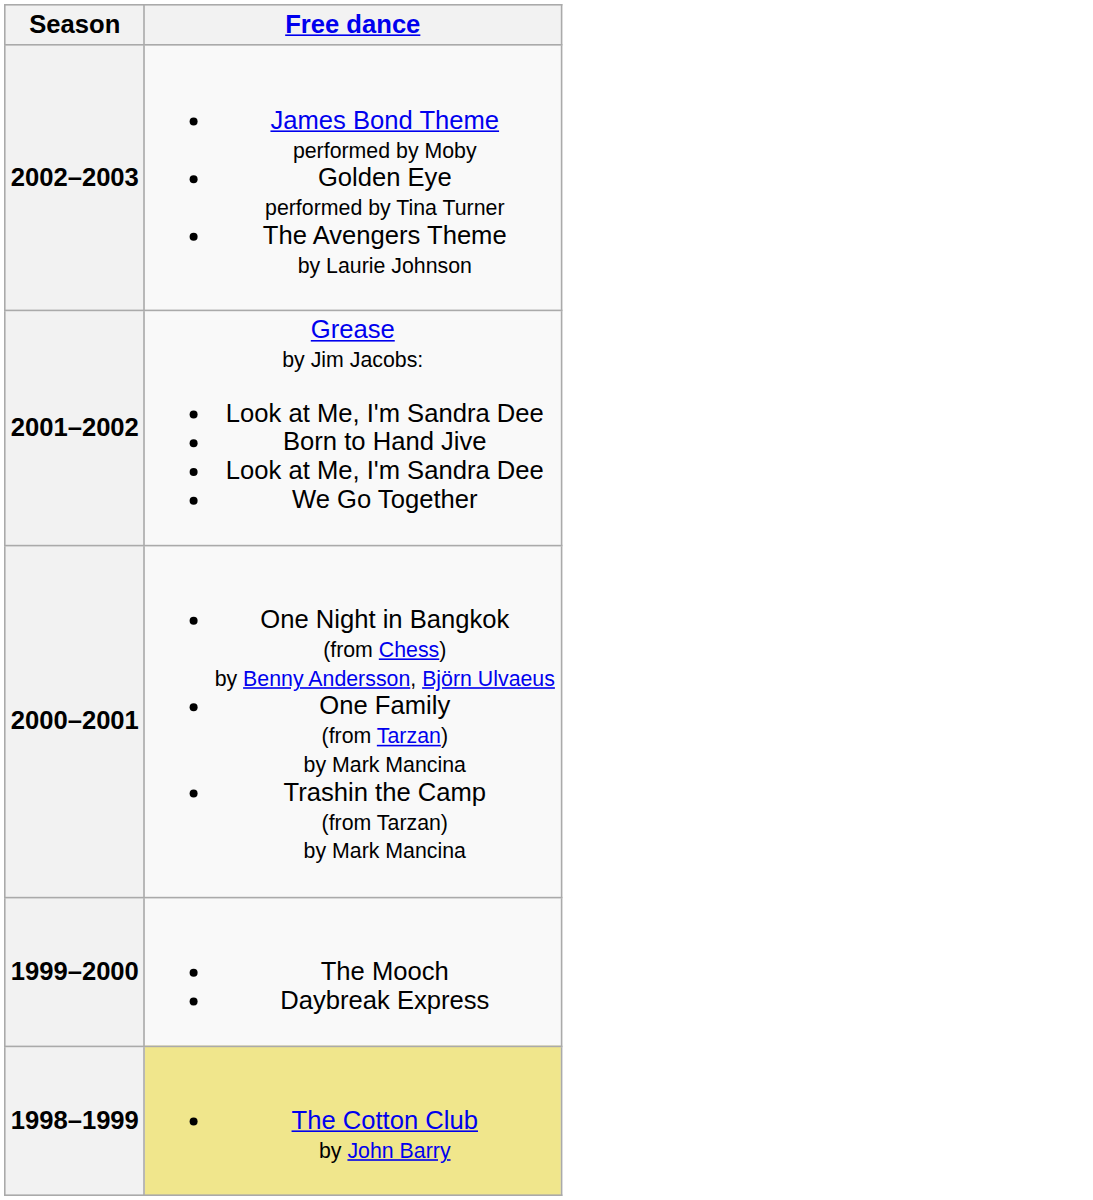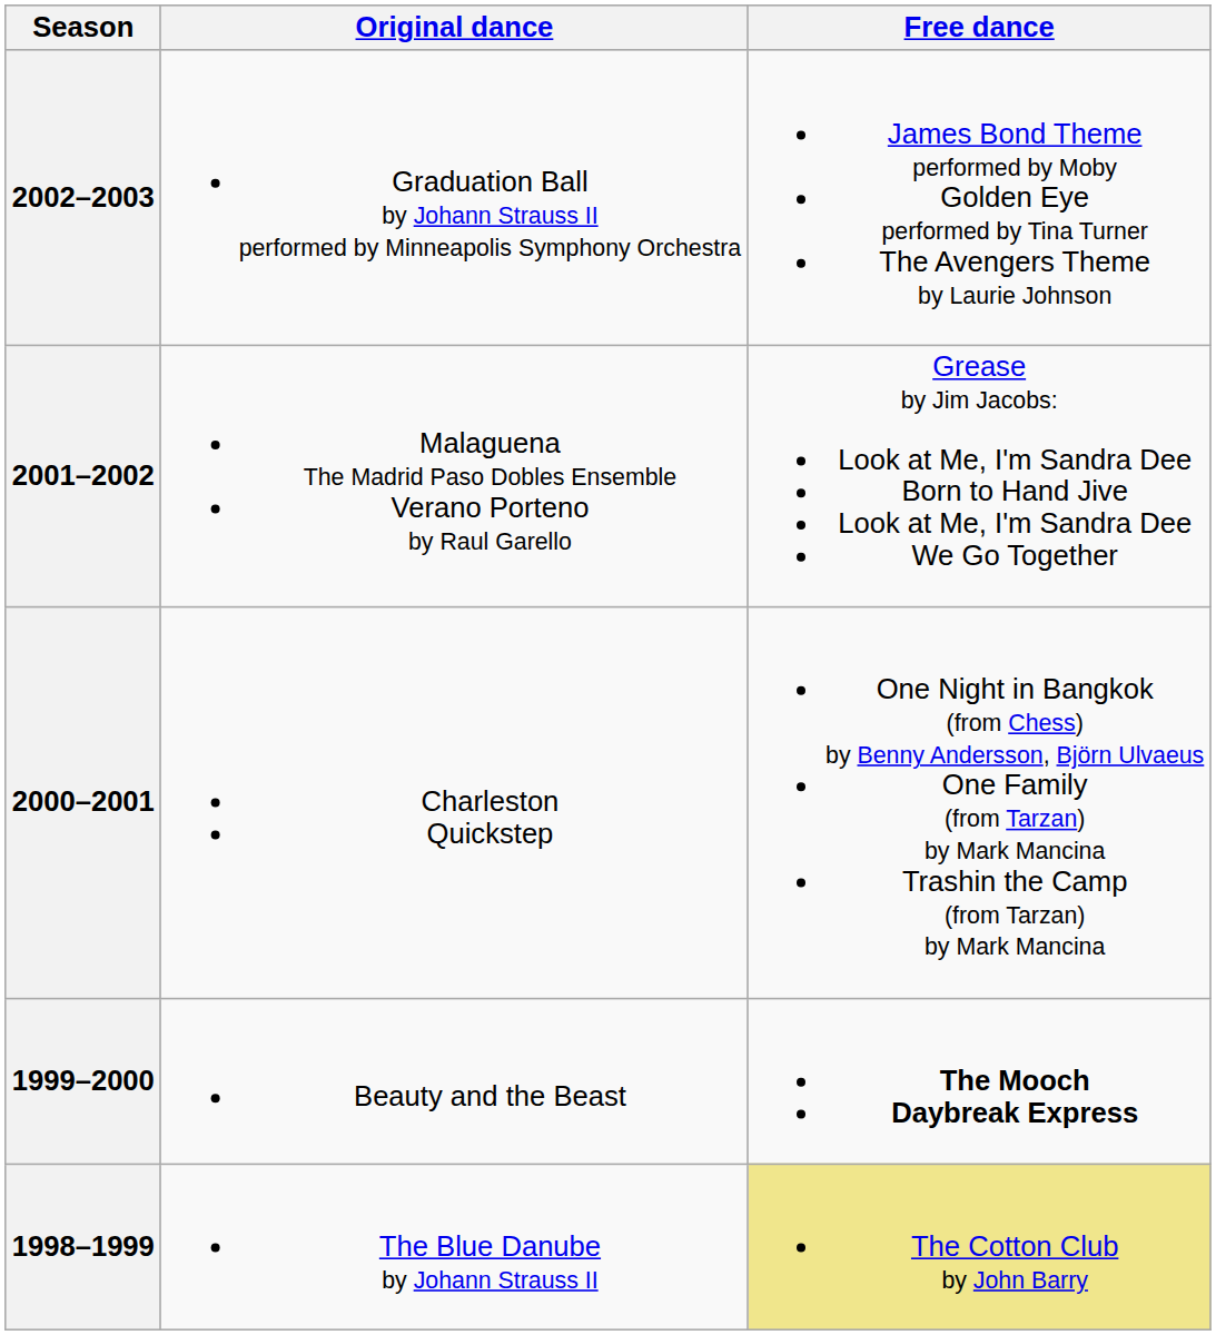 <table class="wikitable" style="text-align:center">
 <tr>
 <th>Season</th>
+<th><a href='#'>Original dance</a></th>
 <th><a href='#'>Free dance</a></th>
 </tr>
 <tr>
 <th>2002–2003 <br> </th>
+<td><br><ul><li>Graduation Ball <br><small> by <a href='#'>Johann Strauss II</a> <br> performed by Minneapolis Symphony Orchestra </small></li></ul></td>
 <td><br><ul><li><a href='#'>James Bond Theme</a> <br><small> performed by Moby </small></li><li>Golden Eye <br><small> performed by Tina Turner </small></li><li>The Avengers Theme <br><small> by Laurie Johnson </small></li></ul></td>
 </tr>
 <tr>
 <th>2001–2002 <br> </th>
+<td><br><ul><li>Malaguena <br><small> The Madrid Paso Dobles Ensemble </small></li><li>Verano Porteno <br><small> by Raul Garello </small></li></ul></td>
 <td><a href='#'>Grease</a> <br><small> by Jim Jacobs: </small><br><ul><li>Look at Me, I'm Sandra Dee</li><li>Born to Hand Jive</li><li>Look at Me, I'm Sandra Dee</li><li>We Go Together</li></ul></td>
 </tr>
 <tr>
 <th>2000–2001 <br> </th>
+<td><br><ul><li>Charleston</li><li>Quickstep</li></ul></td>
 <td><br><ul><li>One Night in Bangkok <br><small> (from <a href='#'>Chess</a>) <br> by <a href='#'>Benny Andersson</a>, <a href='#'>Björn Ulvaeus</a> </small></li><li>One Family <br><small> (from <a href='#'>Tarzan</a>) <br> by Mark Mancina </small></li><li>Trashin the Camp <br><small> (from Tarzan) <br> by Mark Mancina </small></li></ul></td>
 </tr>
 <tr>
 <th>1999–2000 <br> </th>
-<td><br><ul><li>The Mooch</li><li>Daybreak Express</li></ul></td>
+<td><br><ul><li>Beauty and the Beast</li></ul></td>
+<td><strong><br><ul><li>The Mooch</li><li>Daybreak Express</li></ul></strong></td>
 </tr>
 <tr>
 <th>1998–1999 <br> </th>
+<td><br><ul><li><a href='#'>The Blue Danube</a> <br><small> by <a href='#'>Johann Strauss II</a> </small></li></ul></td>
 <td style="background: khaki;"><br><ul><li><a href='#'>The Cotton Club</a> <br><small> by <a href='#'>John Barry</a> </small></li></ul></td>
 </tr>
 </table>
